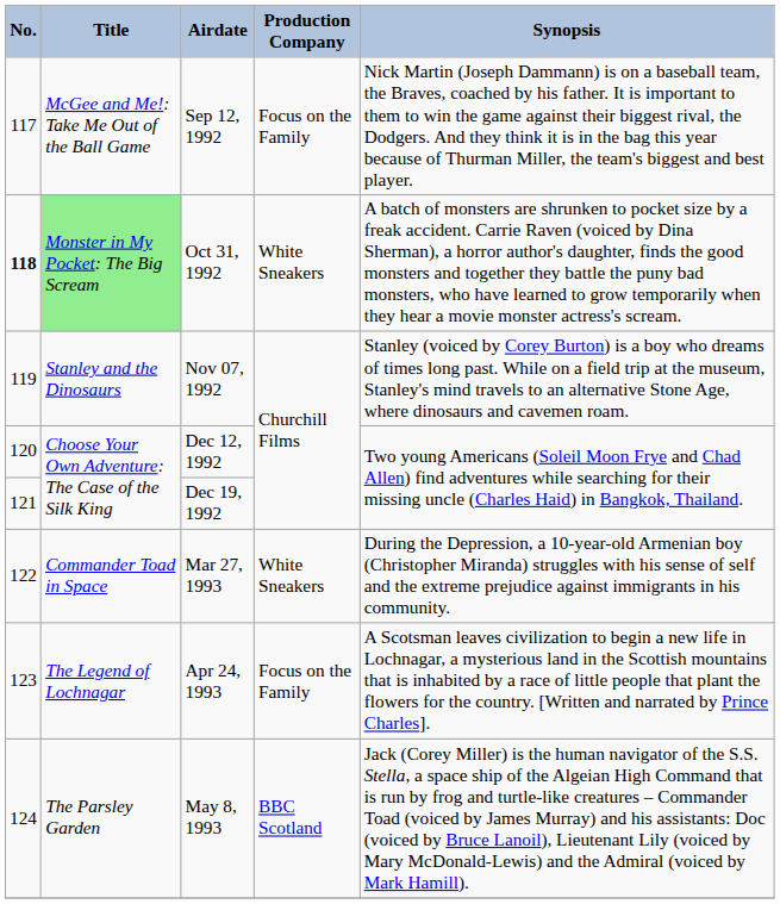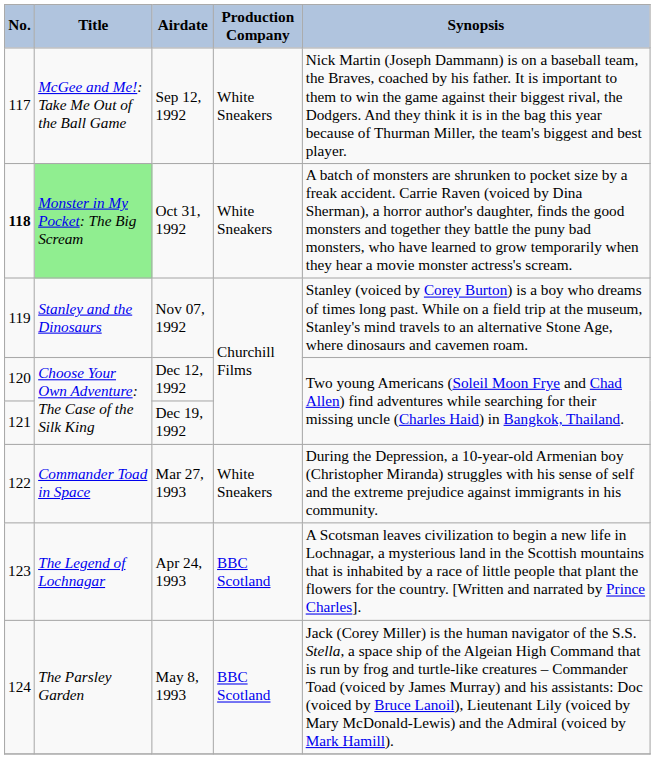 <table class="wikitable" style="font-size:90%;">
 <tr>
 <th style="background:#B0C4DE;">No.</th>
 <th style="background:#B0C4DE;">Title</th>
 <th style="background:#B0C4DE;">Airdate</th>
 <th style="background:#B0C4DE;">Production Company</th>
 <th style="background:#B0C4DE;">Synopsis</th>
 </tr>
 <tr>
 <td align="center">117</td>
 <td><em><a href='#'>McGee and Me!</a>: Take Me Out of the Ball Game</em></td>
 <td>Sep 12, 1992</td>
-<td>Focus on the Family</td>
+<td>White Sneakers</td>
 <td>Nick Martin (Joseph Dammann) is on a baseball team, the Braves, coached by his father. It is important to them to win the game against their biggest rival, the Dodgers. And they think it is in the bag this year because of Thurman Miller, the team's biggest and best player.</td>
 </tr>
 <tr>
 <td align="center"><strong>118</strong></td>
 <td style="background: lightgreen;"><em><a href='#'>Monster in My Pocket</a>: The Big Scream</em></td>
 <td>Oct 31, 1992</td>
 <td>White Sneakers</td>
 <td>A batch of monsters are shrunken to pocket size by a freak accident. Carrie Raven (voiced by Dina Sherman), a horror author's daughter, finds the good monsters and together they battle the puny bad monsters, who have learned to grow temporarily when they hear a movie monster actress's scream.</td>
 </tr>
 <tr>
 <td align="center">119</td>
 <td><em><a href='#'>Stanley and the Dinosaurs</a></em></td>
 <td>Nov 07, 1992</td>
 <td rowspan=3>Churchill Films</td>
 <td>Stanley (voiced by <a href='#'>Corey Burton</a>) is a boy who dreams of times long past. While on a field trip at the museum, Stanley's mind travels to an alternative Stone Age, where dinosaurs and cavemen roam.</td>
 </tr>
 <tr>
 <td align="center">120</td>
 <td rowspan="2"><em><a href='#'>Choose Your Own Adventure</a>: The Case of the Silk King</em></td>
 <td>Dec 12, 1992</td>
 <td rowspan=2>Two young Americans (<a href='#'>Soleil Moon Frye</a> and <a href='#'>Chad Allen</a>) find adventures while searching for their missing uncle (<a href='#'>Charles Haid</a>) in <a href='#'>Bangkok, Thailand</a>.</td>
 </tr>
 <tr>
 <td align="center">121</td>
 <td>Dec 19, 1992</td>
 </tr>
 <tr>
 <td align="center">122</td>
 <td><em><a href='#'>Commander Toad in Space</a></em></td>
 <td>Mar 27, 1993</td>
 <td>White Sneakers</td>
 <td>During the Depression, a 10-year-old Armenian boy (Christopher Miranda) struggles with his sense of self and the extreme prejudice against immigrants in his community.</td>
 </tr>
 <tr>
 <td align="center">123</td>
 <td><em><a href='#'>The Legend of Lochnagar</a></em></td>
 <td>Apr 24, 1993</td>
-<td>Focus on the Family</td>
+<td><a href='#'>BBC Scotland</a></td>
 <td>A Scotsman leaves civilization to begin a new life in Lochnagar, a mysterious land in the Scottish mountains that is inhabited by a race of little people that plant the flowers for the country. [Written and narrated by <a href='#'>Prince Charles</a>].</td>
 </tr>
 <tr>
 <td align="center">124</td>
 <td><em>The Parsley Garden</em></td>
 <td>May 8, 1993</td>
 <td><a href='#'>BBC Scotland</a></td>
 <td>Jack (Corey Miller) is the human navigator of the S.S. <em>Stella</em>, a space ship of the Algeian High Command that is run by frog and turtle-like creatures – Commander Toad (voiced by James Murray) and his assistants: Doc (voiced by <a href='#'>Bruce Lanoil</a>), Lieutenant Lily (voiced by Mary McDonald-Lewis) and the Admiral (voiced by <a href='#'>Mark Hamill</a>).</td>
 </tr>
 <tr>
 </tr>
 </table>
